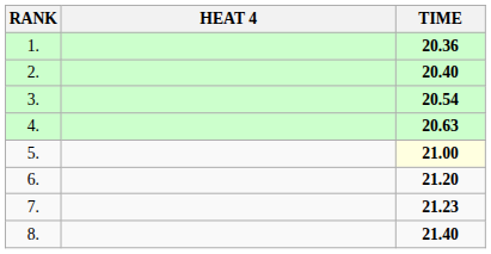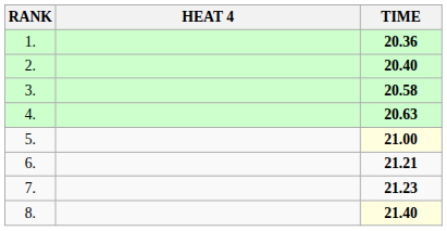 <table class="wikitable" style="border-collapse: collapse; font-size: 90%;">
 <tr>
 <th>RANK</th>
 <th style="width: 20em">HEAT 4</th>
 <th style="width: 5em">TIME</th>
 </tr>
 <tr style="background:#ccffcc;">
 <td align="center">1.</td>
 <td></td>
 <td align="center"><strong>20.36</strong></td>
 </tr>
 <tr style="background:#ccffcc;">
 <td align="center">2.</td>
 <td></td>
 <td align="center"><strong>20.40</strong></td>
 </tr>
 <tr style="background:#ccffcc;">
 <td align="center">3.</td>
 <td></td>
-<td align="center"><strong>20.54</strong></td>
+<td align="center"><strong>20.58</strong></td>
 </tr>
 <tr style="background:#ccffcc;">
 <td align="center">4.</td>
 <td></td>
 <td align="center"><strong>20.63</strong></td>
 </tr>
 <tr>
 <td align="center">5.</td>
 <td></td>
 <td align="center" style="background: lightyellow;"><strong>21.00</strong></td>
 </tr>
 <tr>
 <td align="center">6.</td>
 <td></td>
-<td align="center"><strong>21.20</strong></td>
+<td align="center"><strong>21.21</strong></td>
 </tr>
 <tr>
 <td align="center">7.</td>
 <td></td>
 <td align="center"><strong>21.23</strong></td>
 </tr>
 <tr>
 <td align="center">8.</td>
 <td></td>
-<td align="center"><strong>21.40</strong></td>
+<td align="center" style="background: lightyellow;"><strong>21.40</strong></td>
 </tr>
 </table>
